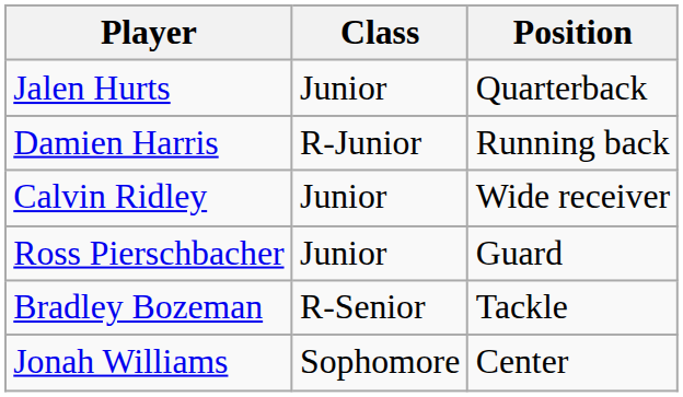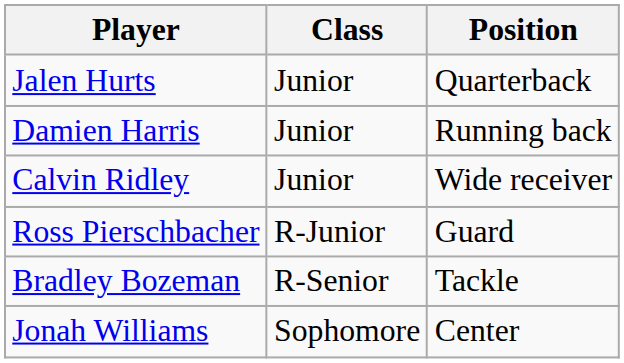 <table class="wikitable">
 <tr>
 <th>Player</th>
 <th>Class</th>
 <th>Position</th>
 </tr>
 <tr>
 <td><a href='#'>Jalen Hurts</a></td>
 <td>Junior</td>
 <td>Quarterback</td>
 </tr>
 <tr>
 <td><a href='#'>Damien Harris</a></td>
-<td>R-Junior</td>
+<td>Junior</td>
 <td>Running back</td>
 </tr>
 <tr>
 <td><a href='#'>Calvin Ridley</a></td>
 <td>Junior</td>
 <td>Wide receiver</td>
 </tr>
 <tr>
 <td><a href='#'>Ross Pierschbacher</a></td>
-<td>Junior</td>
+<td>R-Junior</td>
 <td>Guard</td>
 </tr>
 <tr>
 <td><a href='#'>Bradley Bozeman</a></td>
 <td>R-Senior</td>
 <td>Tackle</td>
 </tr>
 <tr>
 <td><a href='#'>Jonah Williams</a></td>
 <td>Sophomore</td>
 <td>Center</td>
 </tr>
 </table>
